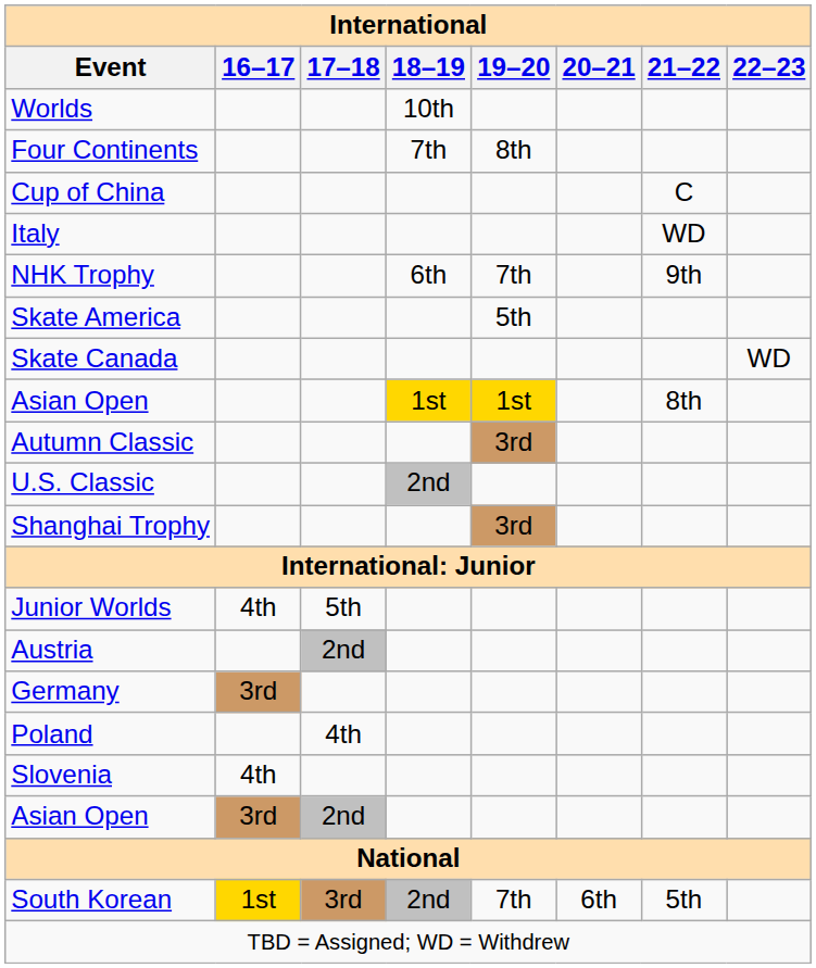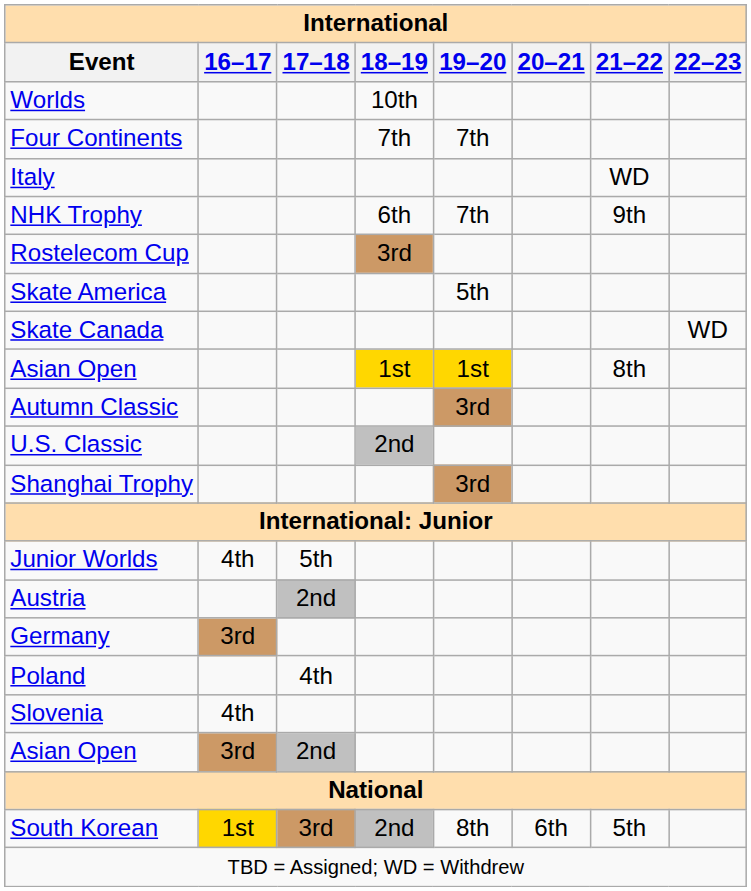 <table class="wikitable" style="text-align:center">
 <tr>
 <th colspan=8 style="background-color: #ffdead; " align="center">International</th>
 </tr>
 <tr>
 <th>Event</th>
 <th><a href='#'>16–17</a></th>
 <th><a href='#'>17–18</a></th>
 <th><a href='#'>18–19</a></th>
 <th><a href='#'>19–20</a></th>
 <th><a href='#'>20–21</a></th>
 <th><a href='#'>21–22</a></th>
 <th><a href='#'>22–23</a></th>
 </tr>
 <tr>
 <td align=left><a href='#'>Worlds</a></td>
 <td></td>
 <td></td>
 <td>10th</td>
 <td></td>
 <td></td>
 <td></td>
 <td></td>
 </tr>
 <tr>
 <td align=left><a href='#'>Four Continents</a></td>
 <td></td>
 <td></td>
 <td>7th</td>
-<td>8th</td>
+<td>7th</td>
 <td></td>
 <td></td>
-<td></td>
-</tr>
-<tr>
-<td align=left> <a href='#'>Cup of China</a></td>
-<td></td>
-<td></td>
-<td></td>
-<td></td>
-<td></td>
-<td>C</td>
 <td></td>
 </tr>
 <tr>
 <td align=left> <a href='#'>Italy</a></td>
 <td></td>
 <td></td>
 <td></td>
 <td></td>
 <td></td>
 <td>WD</td>
 <td></td>
 </tr>
 <tr>
 <td align=left> <a href='#'>NHK Trophy</a></td>
 <td></td>
 <td></td>
 <td>6th</td>
 <td>7th</td>
 <td></td>
 <td>9th</td>
+<td></td>
+</tr>
+<tr>
+<td align=left> <a href='#'>Rostelecom Cup</a></td>
+<td></td>
+<td></td>
+<td bgcolor=cc9966>3rd</td>
+<td></td>
+<td></td>
+<td></td>
 <td></td>
 </tr>
 <tr>
 <td align=left> <a href='#'>Skate America</a></td>
 <td></td>
 <td></td>
 <td></td>
 <td>5th</td>
 <td></td>
 <td></td>
 <td></td>
 </tr>
 <tr>
 <td align=left> <a href='#'>Skate Canada</a></td>
 <td></td>
 <td></td>
 <td></td>
 <td></td>
 <td></td>
 <td></td>
 <td>WD</td>
 </tr>
 <tr>
 <td align=left> <a href='#'>Asian Open</a></td>
 <td></td>
 <td></td>
 <td bgcolor=gold>1st</td>
 <td bgcolor=gold>1st</td>
 <td></td>
 <td>8th</td>
 <td></td>
 </tr>
 <tr>
 <td align=left> <a href='#'>Autumn Classic</a></td>
 <td></td>
 <td></td>
 <td></td>
 <td bgcolor=cc9966>3rd</td>
 <td></td>
 <td></td>
 <td></td>
 </tr>
 <tr>
 <td align=left> <a href='#'>U.S. Classic</a></td>
 <td></td>
 <td></td>
 <td bgcolor=silver>2nd</td>
 <td></td>
 <td></td>
 <td></td>
 <td></td>
 </tr>
 <tr>
 <td align=left><a href='#'>Shanghai Trophy</a></td>
 <td></td>
 <td></td>
 <td></td>
 <td bgcolor=cc9966>3rd</td>
 <td></td>
 <td></td>
 <td></td>
 </tr>
 <tr>
 <th colspan=8 style="background-color: #ffdead; " align="center">International: Junior</th>
 </tr>
 <tr>
 <td align=left><a href='#'>Junior Worlds</a></td>
 <td>4th</td>
 <td>5th</td>
 <td></td>
 <td></td>
 <td></td>
 <td></td>
 <td></td>
 </tr>
 <tr>
 <td align=left> <a href='#'>Austria</a></td>
 <td></td>
 <td bgcolor=silver>2nd</td>
 <td></td>
 <td></td>
 <td></td>
 <td></td>
 <td></td>
 </tr>
 <tr>
 <td align=left> <a href='#'>Germany</a></td>
 <td bgcolor=cc9966>3rd</td>
 <td></td>
 <td></td>
 <td></td>
 <td></td>
 <td></td>
 <td></td>
 </tr>
 <tr>
 <td align=left> <a href='#'>Poland</a></td>
 <td></td>
 <td>4th</td>
 <td></td>
 <td></td>
 <td></td>
 <td></td>
 <td></td>
 </tr>
 <tr>
 <td align=left> <a href='#'>Slovenia</a></td>
 <td>4th</td>
 <td></td>
 <td></td>
 <td></td>
 <td></td>
 <td></td>
 <td></td>
 </tr>
 <tr>
 <td align=left><a href='#'>Asian Open</a></td>
 <td bgcolor=cc9966>3rd</td>
 <td bgcolor=silver>2nd</td>
 <td></td>
 <td></td>
 <td></td>
 <td></td>
 <td></td>
 </tr>
 <tr>
 <th colspan=8 style="background-color: #ffdead; " align="center">National</th>
 </tr>
 <tr>
 <td align=left><a href='#'>South Korean</a></td>
 <td bgcolor=gold>1st</td>
 <td bgcolor=cc9966>3rd</td>
 <td bgcolor=silver>2nd</td>
-<td>7th</td>
+<td>8th</td>
 <td>6th</td>
 <td>5th</td>
 <td></td>
 </tr>
 <tr>
 <td colspan=8 align="center"><small> TBD = Assigned; WD = Withdrew </small></td>
 </tr>
 </table>
